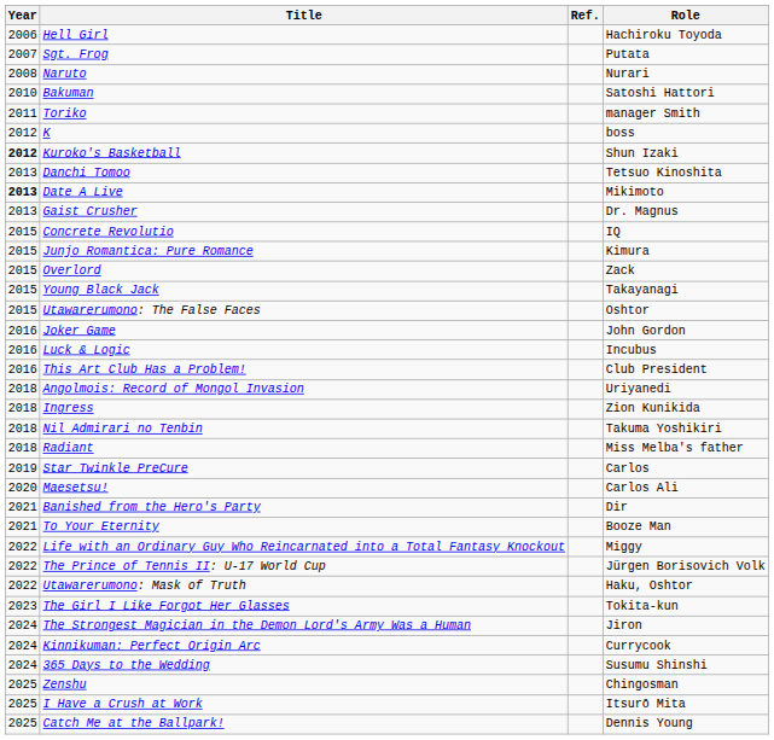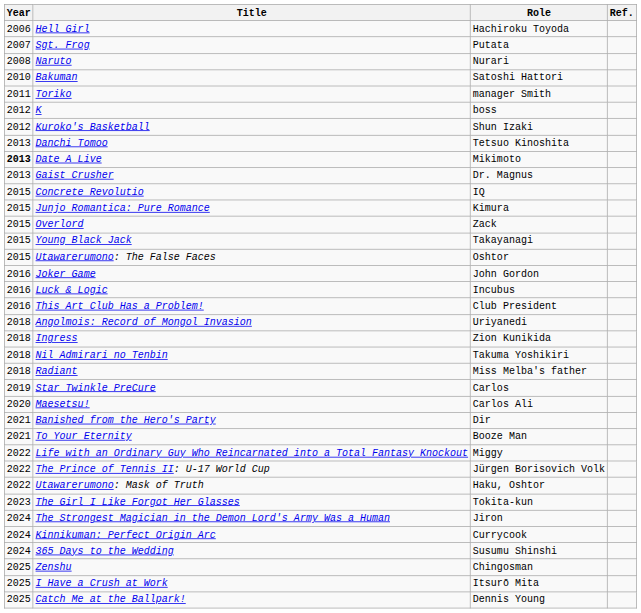 <table class="wikitable sortable plainrowheaders">
 <tr>
 <th scope="col">Year</th>
 <th scope="col">Title</th>
+<th scope="col">Role</th>
 <th scope="col" class="unsortable">Ref.</th>
-<th scope="col">Role</th>
 </tr>
 <tr>
 <td>2006</td>
 <td><em><a href='#'>Hell Girl</a></em></td>
+<td>Hachiroku Toyoda</td>
 <td></td>
-<td>Hachiroku Toyoda</td>
 </tr>
 <tr>
 <td>2007</td>
 <td><em><a href='#'>Sgt. Frog</a></em></td>
+<td>Putata</td>
 <td></td>
-<td>Putata</td>
 </tr>
 <tr>
 <td>2008</td>
 <td><em><a href='#'>Naruto</a></em></td>
+<td>Nurari</td>
 <td></td>
-<td>Nurari</td>
 </tr>
 <tr>
 <td>2010</td>
 <td><em><a href='#'>Bakuman</a></em></td>
+<td>Satoshi Hattori</td>
 <td></td>
-<td>Satoshi Hattori</td>
 </tr>
 <tr>
 <td>2011</td>
 <td><em><a href='#'>Toriko</a></em></td>
+<td>manager Smith</td>
 <td></td>
-<td>manager Smith</td>
 </tr>
 <tr>
 <td>2012</td>
 <td><em><a href='#'>K</a></em></td>
+<td>boss</td>
 <td></td>
-<td>boss</td>
 </tr>
 <tr>
-<td><strong>2012</strong></td>
+<td>2012</td>
 <td><em><a href='#'>Kuroko's Basketball</a></em></td>
+<td>Shun Izaki</td>
 <td></td>
-<td>Shun Izaki</td>
 </tr>
 <tr>
 <td>2013</td>
 <td><em><a href='#'>Danchi Tomoo</a></em></td>
+<td>Tetsuo Kinoshita</td>
 <td></td>
-<td>Tetsuo Kinoshita</td>
 </tr>
 <tr>
 <td><strong>2013</strong></td>
 <td><em><a href='#'>Date A Live</a></em></td>
+<td>Mikimoto</td>
 <td></td>
-<td>Mikimoto</td>
 </tr>
 <tr>
 <td>2013</td>
 <td><em><a href='#'>Gaist Crusher</a></em></td>
+<td>Dr. Magnus</td>
 <td></td>
-<td>Dr. Magnus</td>
 </tr>
 <tr>
 <td>2015</td>
 <td><em><a href='#'>Concrete Revolutio</a></em></td>
+<td>IQ</td>
 <td></td>
-<td>IQ</td>
 </tr>
 <tr>
 <td>2015</td>
 <td><em><a href='#'>Junjo Romantica: Pure Romance</a></em></td>
+<td>Kimura</td>
 <td></td>
-<td>Kimura</td>
 </tr>
 <tr>
 <td>2015</td>
 <td><em><a href='#'>Overlord</a></em></td>
+<td>Zack</td>
 <td></td>
-<td>Zack</td>
 </tr>
 <tr>
 <td>2015</td>
 <td><em><a href='#'>Young Black Jack</a></em></td>
+<td>Takayanagi</td>
 <td></td>
-<td>Takayanagi</td>
 </tr>
 <tr>
 <td>2015</td>
 <td><em><a href='#'>Utawarerumono</a>: The False Faces</em></td>
+<td>Oshtor</td>
 <td></td>
-<td>Oshtor</td>
 </tr>
 <tr>
 <td>2016</td>
 <td><em><a href='#'>Joker Game</a></em></td>
+<td>John Gordon</td>
 <td></td>
-<td>John Gordon</td>
 </tr>
 <tr>
 <td>2016</td>
 <td><em><a href='#'>Luck & Logic</a></em></td>
+<td>Incubus</td>
 <td></td>
-<td>Incubus</td>
 </tr>
 <tr>
 <td>2016</td>
 <td><em><a href='#'>This Art Club Has a Problem!</a></em></td>
+<td>Club President</td>
 <td></td>
-<td>Club President</td>
 </tr>
 <tr>
 <td>2018</td>
 <td><em><a href='#'>Angolmois: Record of Mongol Invasion</a></em></td>
+<td>Uriyanedi</td>
 <td></td>
-<td>Uriyanedi</td>
 </tr>
 <tr>
 <td>2018</td>
 <td><em><a href='#'>Ingress</a></em></td>
+<td>Zion Kunikida</td>
 <td></td>
-<td>Zion Kunikida</td>
 </tr>
 <tr>
 <td>2018</td>
 <td><em><a href='#'>Nil Admirari no Tenbin</a></em></td>
+<td>Takuma Yoshikiri</td>
 <td></td>
-<td>Takuma Yoshikiri</td>
 </tr>
 <tr>
 <td>2018</td>
 <td><em><a href='#'>Radiant</a></em></td>
+<td>Miss Melba's father</td>
 <td></td>
-<td>Miss Melba's father</td>
 </tr>
 <tr>
 <td>2019</td>
 <td><em><a href='#'>Star Twinkle PreCure</a></em></td>
+<td>Carlos</td>
 <td></td>
-<td>Carlos</td>
 </tr>
 <tr>
 <td>2020</td>
 <td><em><a href='#'>Maesetsu!</a></em></td>
+<td>Carlos Ali</td>
 <td></td>
-<td>Carlos Ali</td>
 </tr>
 <tr>
 <td>2021</td>
 <td><em><a href='#'>Banished from the Hero's Party</a></em></td>
+<td>Dir</td>
 <td></td>
-<td>Dir</td>
 </tr>
 <tr>
 <td>2021</td>
 <td><em><a href='#'>To Your Eternity</a></em></td>
+<td>Booze Man</td>
 <td></td>
-<td>Booze Man</td>
 </tr>
 <tr>
 <td>2022</td>
 <td><em><a href='#'>Life with an Ordinary Guy Who Reincarnated into a Total Fantasy Knockout</a></em></td>
+<td>Miggy</td>
 <td></td>
-<td>Miggy</td>
 </tr>
 <tr>
 <td>2022</td>
 <td><em><a href='#'>The Prince of Tennis II</a>: U-17 World Cup</em></td>
+<td>Jürgen Borisovich Volk</td>
 <td></td>
-<td>Jürgen Borisovich Volk</td>
 </tr>
 <tr>
 <td>2022</td>
 <td><em><a href='#'>Utawarerumono</a>: Mask of Truth</em></td>
+<td>Haku, Oshtor</td>
 <td></td>
-<td>Haku, Oshtor</td>
 </tr>
 <tr>
 <td>2023</td>
 <td><em><a href='#'>The Girl I Like Forgot Her Glasses</a></em></td>
+<td>Tokita-kun</td>
 <td></td>
-<td>Tokita-kun</td>
 </tr>
 <tr>
 <td>2024</td>
 <td><em><a href='#'>The Strongest Magician in the Demon Lord's Army Was a Human</a></em></td>
+<td>Jiron</td>
 <td></td>
-<td>Jiron</td>
 </tr>
 <tr>
 <td>2024</td>
 <td><em><a href='#'>Kinnikuman: Perfect Origin Arc</a></em></td>
+<td>Currycook</td>
 <td></td>
-<td>Currycook</td>
 </tr>
 <tr>
 <td>2024</td>
 <td><em><a href='#'>365 Days to the Wedding</a></em></td>
+<td>Susumu Shinshi</td>
 <td></td>
-<td>Susumu Shinshi</td>
 </tr>
 <tr>
 <td>2025</td>
 <td><em><a href='#'>Zenshu</a></em></td>
+<td>Chingosman</td>
 <td></td>
-<td>Chingosman</td>
 </tr>
 <tr>
 <td>2025</td>
 <td><em><a href='#'>I Have a Crush at Work</a></em></td>
+<td>Itsurō Mita</td>
 <td></td>
-<td>Itsurō Mita</td>
 </tr>
 <tr>
 <td>2025</td>
 <td><em><a href='#'>Catch Me at the Ballpark!</a></em></td>
+<td>Dennis Young</td>
 <td></td>
-<td>Dennis Young</td>
 </tr>
 </table>
